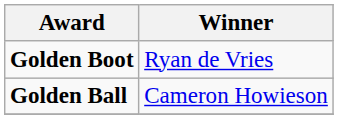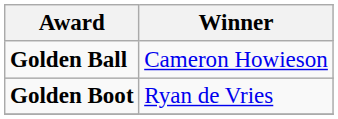 <table class="wikitable">
 <tr>
 <th>Award</th>
 <th>Winner</th>
 </tr>
 <tr>
+<td><strong>Golden Ball</strong></td>
+<td> <a href='#'>Cameron Howieson</a></td>
+</tr>
+<tr>
 <td><strong>Golden Boot</strong></td>
 <td> <a href='#'>Ryan de Vries</a></td>
 </tr>
 <tr>
-<td><strong>Golden Ball</strong></td>
-<td> <a href='#'>Cameron Howieson</a></td>
-</tr>
-<tr>
 </tr>
 </table>
